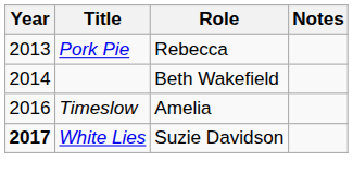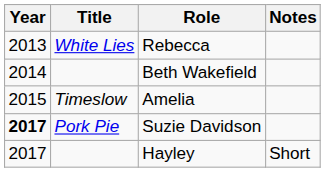 <table class="wikitable sortable">
 <tr>
 <th>Year</th>
 <th>Title</th>
 <th>Role</th>
 <th class="unsortable">Notes</th>
 </tr>
 <tr>
 <td>2013</td>
-<td><em><a href='#'>Pork Pie</a></em></td>
+<td><em><a href='#'>White Lies</a></em></td>
 <td>Rebecca</td>
 <td></td>
 </tr>
 <tr>
 <td>2014</td>
 <td><em></em></td>
 <td>Beth Wakefield</td>
 <td></td>
 </tr>
 <tr>
-<td>2016</td>
+<td>2015</td>
 <td><em>Timeslow</em></td>
 <td>Amelia</td>
 <td></td>
 </tr>
 <tr>
 <td><strong>2017</strong></td>
-<td><em><a href='#'>White Lies</a></em></td>
+<td><em><a href='#'>Pork Pie</a></em></td>
 <td>Suzie Davidson</td>
 <td></td>
 </tr>
+<tr>
+<td>2017</td>
+<td><em></em></td>
+<td>Hayley</td>
+<td>Short</td>
+</tr>
 </table>
